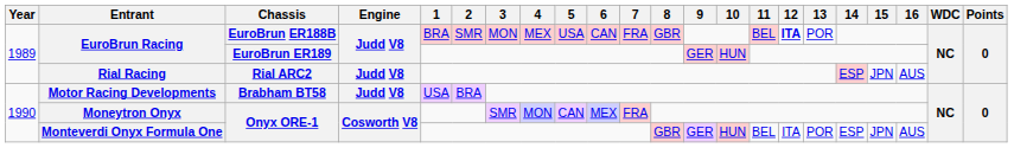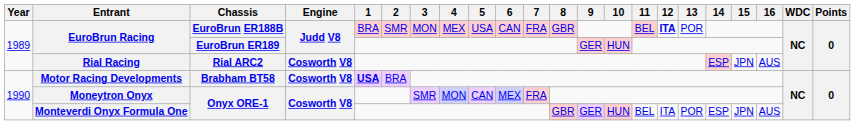 <table class="wikitable" style="text-align:center; font-size:85%">
 <tr>
 <th>Year</th>
 <th>Entrant</th>
 <th>Chassis</th>
 <th>Engine</th>
 <th>1</th>
 <th>2</th>
 <th>3</th>
 <th>4</th>
 <th>5</th>
 <th>6</th>
 <th>7</th>
 <th>8</th>
 <th>9</th>
 <th>10</th>
 <th>11</th>
 <th>12</th>
 <th>13</th>
 <th>14</th>
 <th>15</th>
 <th>16</th>
 <th>WDC</th>
 <th>Points</th>
 </tr>
 <tr>
 <td rowspan=3><a href='#'>1989</a></td>
 <th rowspan=2 nowrap><a href='#'>EuroBrun Racing</a></th>
 <th nowrap><a href='#'>EuroBrun</a> <a href='#'>ER188B</a></th>
 <th rowspan=2 nowrap><a href='#'>Judd</a> <a href='#'>V8</a></th>
 <td style="background:#FFCFCF;"><a href='#'>BRA</a><br></td>
 <td style="background:#FFCFCF;"><a href='#'>SMR</a><br></td>
 <td style="background:#FFCFCF;"><a href='#'>MON</a><br></td>
 <td style="background:#FFCFCF;"><a href='#'>MEX</a><br></td>
 <td style="background:#FFCFCF;"><a href='#'>USA</a><br></td>
 <td style="background:#FFCFCF;"><a href='#'>CAN</a><br></td>
 <td style="background:#FFCFCF;"><a href='#'>FRA</a><br></td>
 <td style="background:#FFCFCF;"><a href='#'>GBR</a><br></td>
 <td colspan=2></td>
 <td style="background:#FFCFCF;"><a href='#'>BEL</a><br></td>
 <td><strong><a href='#'>ITA</a></strong></td>
 <td><a href='#'>POR</a></td>
 <td colspan=3></td>
 <th rowspan=3>NC</th>
 <th rowspan=3>0</th>
 </tr>
 <tr>
 <th nowrap><a href='#'>EuroBrun ER189</a></th>
 <td colspan=8></td>
 <td style="background:#FFCFCF;"><a href='#'>GER</a><br></td>
 <td style="background:#FFCFCF;"><a href='#'>HUN</a><br></td>
 <td colspan=6></td>
 </tr>
 <tr>
 <th nowrap><a href='#'>Rial Racing</a></th>
 <th nowrap><a href='#'>Rial ARC2</a></th>
-<th nowrap><a href='#'>Judd</a> <a href='#'>V8</a></th>
+<th nowrap><a href='#'>Cosworth</a> <a href='#'>V8</a></th>
 <td colspan=13></td>
 <td style="background:#FFCFCF;"><a href='#'>ESP</a><br></td>
 <td><a href='#'>JPN</a></td>
 <td><a href='#'>AUS</a></td>
 </tr>
 <tr>
 <td rowspan=3><a href='#'>1990</a></td>
 <th nowrap><a href='#'>Motor Racing Developments</a></th>
 <th nowrap><a href='#'>Brabham BT58</a></th>
-<th nowrap><a href='#'>Judd</a> <a href='#'>V8</a></th>
-<td style="background:#EFCFFF;"><a href='#'>USA</a><br></td>
+<th nowrap><a href='#'>Cosworth</a> <a href='#'>V8</a></th>
+<td style="background:#EFCFFF;"><strong><a href='#'>USA</a><br></strong></td>
 <td style="background:#EFCFFF;"><a href='#'>BRA</a><br></td>
 <td colspan=14></td>
 <th rowspan=3>NC</th>
 <th rowspan=3>0</th>
 </tr>
 <tr>
 <th nowrap><a href='#'>Moneytron Onyx</a></th>
 <th rowspan=2 nowrap><a href='#'>Onyx ORE-1</a></th>
 <th rowspan=2 nowrap><a href='#'>Cosworth</a> <a href='#'>V8</a></th>
 <td colspan=2></td>
 <td style="background:#EFCFFF;"><a href='#'>SMR</a><br></td>
 <td style="background:#CFCFFF;"><a href='#'>MON</a><br></td>
 <td style="background:#EFCFFF;"><a href='#'>CAN</a><br></td>
 <td style="background:#CFCFFF;"><a href='#'>MEX</a><br></td>
 <td style="background:#FFCFCF;"><a href='#'>FRA</a><br></td>
 <td colspan=9></td>
 </tr>
 <tr>
 <th nowrap><a href='#'>Monteverdi Onyx Formula One</a></th>
 <td colspan=7></td>
 <td style="background:#FFCFCF;"><a href='#'>GBR</a><br></td>
 <td style="background:#EFCFFF;"><a href='#'>GER</a><br></td>
 <td style="background:#FFCFCF;"><a href='#'>HUN</a><br></td>
 <td><a href='#'>BEL</a></td>
 <td><a href='#'>ITA</a></td>
 <td><a href='#'>POR</a></td>
 <td><a href='#'>ESP</a></td>
 <td><a href='#'>JPN</a></td>
 <td><a href='#'>AUS</a></td>
 </tr>
 </table>
